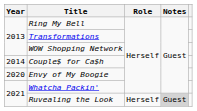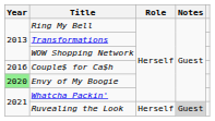 <table class="wikitable plainrowheaders" style="text-align:left;">
 <tr>
 <th>Year</th>
 <th>Title</th>
 <th>Role</th>
 <th>Notes</th>
 <th></th>
 </tr>
 <tr>
 <td rowspan="3">2013</td>
 <td><em>Ring My Bell</em></td>
 <td rowspan="6">Herself</td>
 <td rowspan="6">Guest</td>
 <td></td>
 </tr>
 <tr>
 <td><em><a href='#'>Transformations</a></em></td>
 <td></td>
 </tr>
 <tr>
 <td><em>WOW Shopping Network</em></td>
 <td></td>
 </tr>
 <tr>
-<td>2014</td>
+<td>2016</td>
 <td><em>Couple$ for Ca$h</em></td>
 <td></td>
 </tr>
 <tr>
-<td>2020</td>
+<td style="background: lightgreen;">2020</td>
 <td><em>Envy of My Boogie</em></td>
 <td></td>
 </tr>
 <tr>
 <td rowspan="2">2021</td>
 <td><em><a href='#'>Whatcha Packin'</a></em></td>
 <td></td>
 </tr>
 <tr>
 <td><em>Ruvealing the Look</em></td>
 <td>Herself</td>
 <td style="background: lightgrey;">Guest</td>
 <td></td>
 </tr>
 </table>
